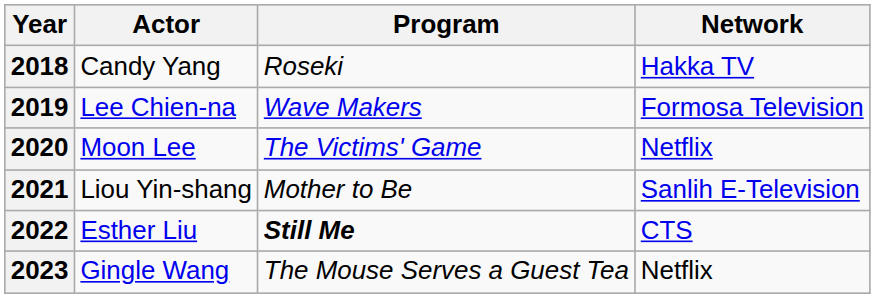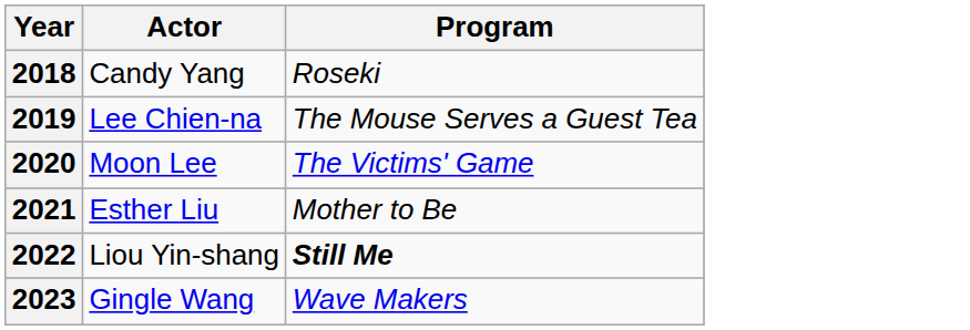 <table class="wikitable plainrowheaders">
 <tr>
 <th>Year</th>
 <th>Actor</th>
 <th>Program</th>
-<th>Network</th>
 </tr>
 <tr>
 <th scope="row">2018</th>
 <td>Candy Yang</td>
 <td><em>Roseki</em></td>
-<td><a href='#'>Hakka TV</a></td>
 </tr>
 <tr>
 <th scope="row">2019</th>
 <td><a href='#'>Lee Chien-na</a></td>
-<td><em><a href='#'>Wave Makers</a></em></td>
-<td><a href='#'>Formosa Television</a></td>
+<td><em>The Mouse Serves a Guest Tea</em></td>
 </tr>
 <tr>
 <th scope="row">2020</th>
 <td><a href='#'>Moon Lee</a></td>
 <td><em><a href='#'>The Victims' Game</a></em></td>
-<td><a href='#'>Netflix</a></td>
 </tr>
 <tr>
 <th scope="row">2021</th>
-<td>Liou Yin-shang</td>
+<td><a href='#'>Esther Liu</a></td>
 <td><em>Mother to Be</em></td>
-<td><a href='#'>Sanlih E-Television</a></td>
 </tr>
 <tr>
 <th scope="row">2022</th>
-<td><a href='#'>Esther Liu</a></td>
+<td>Liou Yin-shang</td>
 <td><strong><em>Still Me</em></strong></td>
-<td><a href='#'>CTS</a></td>
 </tr>
 <tr>
 <th scope="row">2023</th>
 <td><a href='#'>Gingle Wang</a></td>
-<td><em>The Mouse Serves a Guest Tea</em></td>
-<td>Netflix</td>
+<td><em><a href='#'>Wave Makers</a></em></td>
 </tr>
 </table>
